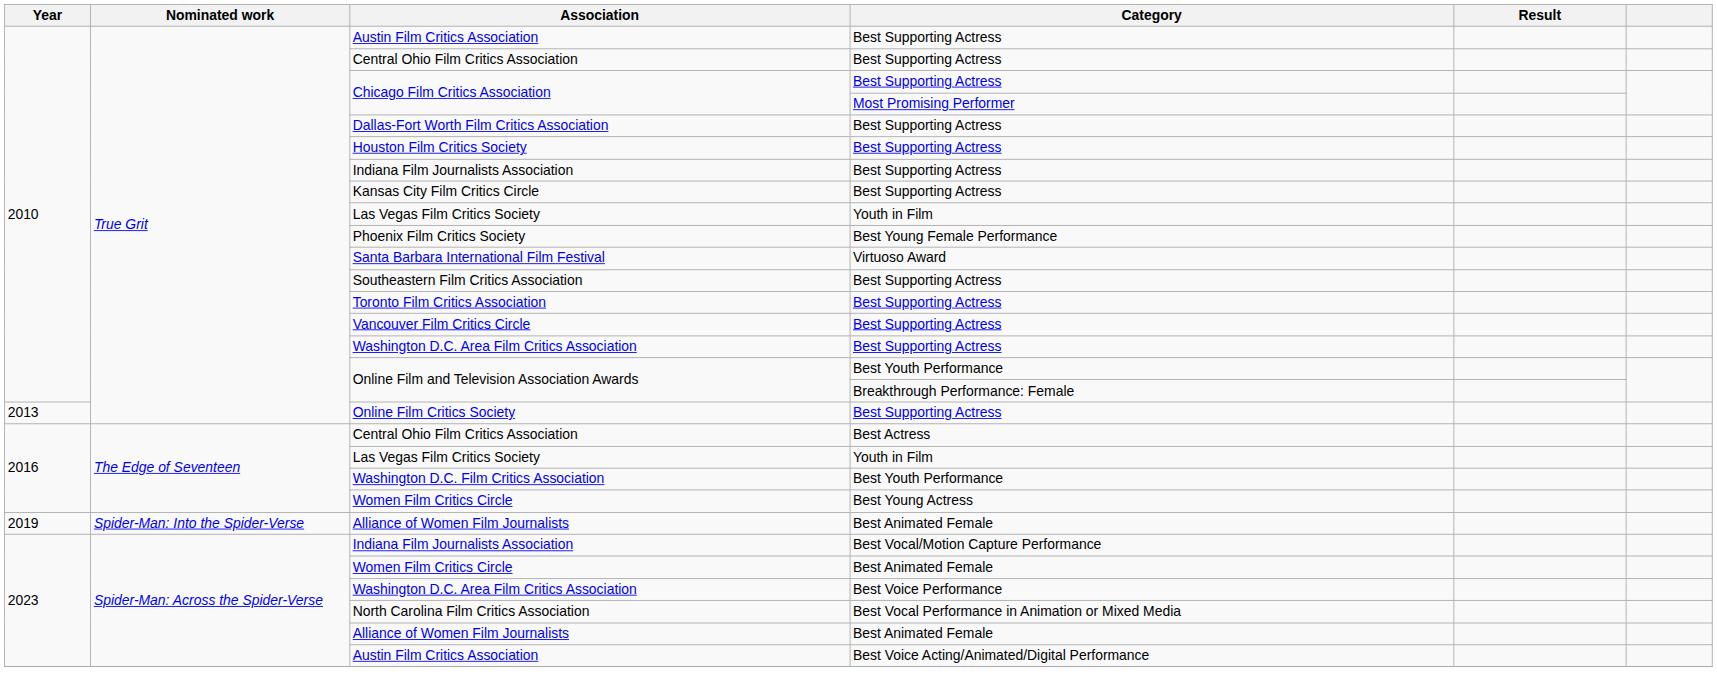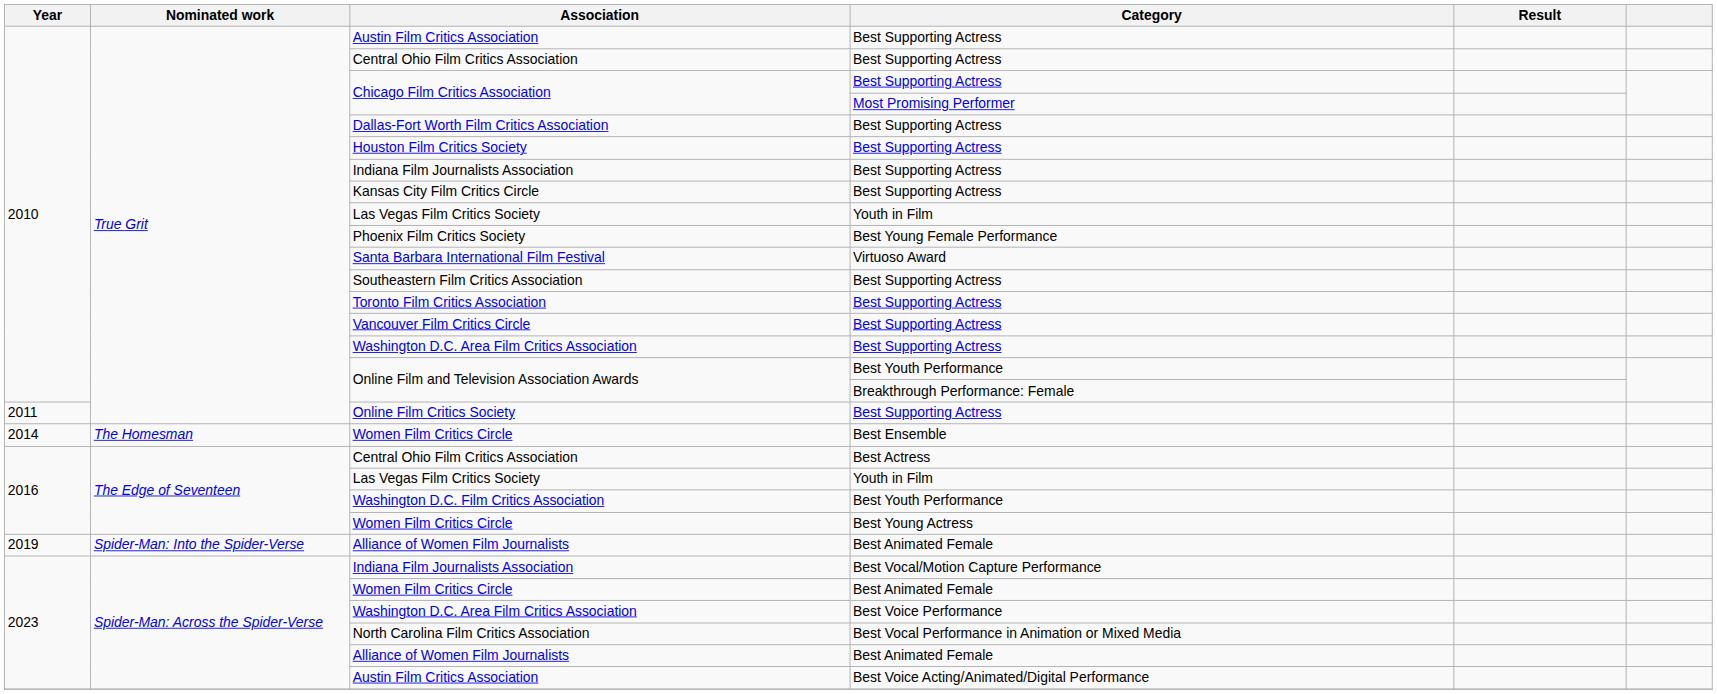 <table class="wikitable plainrowheaders sortable" style="width:99%;">
 <tr>
 <th style="width:5%;" scope="col">Year</th>
 <th style="width:15%;" scope="col">Nominated work</th>
 <th style="width:29%;" scope="col">Association</th>
 <th style="width:35%;" scope="col">Category</th>
 <th style="width:10%;" scope="col">Result</th>
 <th style="width:5%;" scope="col"></th>
 </tr>
 <tr>
 <td rowspan=17>2010</td>
 <td rowspan=18><em><a href='#'>True Grit</a></em></td>
 <td><a href='#'>Austin Film Critics Association</a></td>
 <td>Best Supporting Actress</td>
 <td></td>
 <td align="center"></td>
 </tr>
 <tr>
 <td>Central Ohio Film Critics Association</td>
 <td>Best Supporting Actress</td>
 <td></td>
 <td align="center"></td>
 </tr>
 <tr>
 <td rowspan=2><a href='#'>Chicago Film Critics Association</a></td>
 <td><a href='#'>Best Supporting Actress</a></td>
 <td></td>
 <td align="center" rowspan=2></td>
 </tr>
 <tr>
 <td><a href='#'>Most Promising Performer</a></td>
 <td></td>
 </tr>
 <tr>
 <td><a href='#'>Dallas-Fort Worth Film Critics Association</a></td>
 <td>Best Supporting Actress</td>
 <td></td>
 <td align="center"></td>
 </tr>
 <tr>
 <td><a href='#'>Houston Film Critics Society</a></td>
 <td><a href='#'>Best Supporting Actress</a></td>
 <td></td>
 <td align="center"></td>
 </tr>
 <tr>
 <td>Indiana Film Journalists Association</td>
 <td>Best Supporting Actress</td>
 <td></td>
 <td align="center"></td>
 </tr>
 <tr>
 <td>Kansas City Film Critics Circle</td>
 <td>Best Supporting Actress</td>
 <td></td>
 <td align="center"></td>
 </tr>
 <tr>
 <td>Las Vegas Film Critics Society</td>
 <td>Youth in Film</td>
 <td></td>
 <td align="center"></td>
 </tr>
 <tr>
 <td>Phoenix Film Critics Society</td>
 <td>Best Young Female Performance</td>
 <td></td>
 <td align="center"></td>
 </tr>
 <tr>
 <td><a href='#'>Santa Barbara International Film Festival</a></td>
 <td>Virtuoso Award</td>
 <td></td>
 <td align="center"></td>
 </tr>
 <tr>
 <td>Southeastern Film Critics Association</td>
 <td>Best Supporting Actress</td>
 <td></td>
 <td align="center"></td>
 </tr>
 <tr>
 <td><a href='#'>Toronto Film Critics Association</a></td>
 <td><a href='#'>Best Supporting Actress</a></td>
 <td></td>
 <td align="center"></td>
 </tr>
 <tr>
 <td><a href='#'>Vancouver Film Critics Circle</a></td>
 <td><a href='#'>Best Supporting Actress</a></td>
 <td></td>
 <td align="center"></td>
 </tr>
 <tr>
 <td><a href='#'>Washington D.C. Area Film Critics Association</a></td>
 <td><a href='#'>Best Supporting Actress</a></td>
 <td></td>
 <td align="center"></td>
 </tr>
 <tr>
 <td rowspan=2>Online Film and Television Association Awards</td>
 <td>Best Youth Performance</td>
 <td></td>
 <td align="center" rowspan="2"></td>
 </tr>
 <tr>
 <td>Breakthrough Performance: Female</td>
 <td></td>
 </tr>
 <tr>
-<td>2013</td>
+<td>2011</td>
 <td><a href='#'>Online Film Critics Society</a></td>
 <td><a href='#'>Best Supporting Actress</a></td>
+<td></td>
+<td align="center"></td>
+</tr>
+<tr>
+<td>2014</td>
+<td><em><a href='#'>The Homesman</a></em></td>
+<td><a href='#'>Women Film Critics Circle</a></td>
+<td>Best Ensemble</td>
 <td></td>
 <td align="center"></td>
 </tr>
 <tr>
 <td rowspan=4>2016</td>
 <td rowspan=4><em><a href='#'>The Edge of Seventeen</a></em></td>
 <td>Central Ohio Film Critics Association</td>
 <td>Best Actress</td>
 <td></td>
 <td align="center"></td>
 </tr>
 <tr>
 <td>Las Vegas Film Critics Society</td>
 <td>Youth in Film</td>
 <td></td>
 <td align="center"></td>
 </tr>
 <tr>
 <td><a href='#'>Washington D.C. Film Critics Association</a></td>
 <td>Best Youth Performance</td>
 <td></td>
 <td align="center"></td>
 </tr>
 <tr>
 <td><a href='#'>Women Film Critics Circle</a></td>
 <td>Best Young Actress</td>
 <td></td>
 <td align="center"></td>
 </tr>
 <tr>
 <td>2019</td>
 <td><em><a href='#'>Spider-Man: Into the Spider-Verse</a></em></td>
 <td><a href='#'>Alliance of Women Film Journalists</a></td>
 <td>Best Animated Female</td>
 <td></td>
 <td align="center"></td>
 </tr>
 <tr>
 <td rowspan=6>2023</td>
 <td rowspan=6><em><a href='#'>Spider-Man: Across the Spider-Verse</a></em></td>
 <td><a href='#'>Indiana Film Journalists Association</a></td>
 <td>Best Vocal/Motion Capture Performance</td>
 <td></td>
 <td align="center"></td>
 </tr>
 <tr>
 <td><a href='#'>Women Film Critics Circle</a></td>
 <td>Best Animated Female</td>
 <td></td>
 <td align="center"></td>
 </tr>
 <tr>
 <td><a href='#'>Washington D.C. Area Film Critics Association</a></td>
 <td>Best Voice Performance</td>
 <td></td>
 <td align="center"></td>
 </tr>
 <tr>
 <td>North Carolina Film Critics Association</td>
 <td>Best Vocal Performance in Animation or Mixed Media</td>
 <td></td>
 <td align="center"></td>
 </tr>
 <tr>
 <td><a href='#'>Alliance of Women Film Journalists</a></td>
 <td>Best Animated Female</td>
 <td></td>
 <td align="center"></td>
 </tr>
 <tr>
 <td><a href='#'>Austin Film Critics Association</a></td>
 <td>Best Voice Acting/Animated/Digital Performance</td>
 <td></td>
 <td align="center"></td>
 </tr>
 <tr>
 </tr>
 </table>
